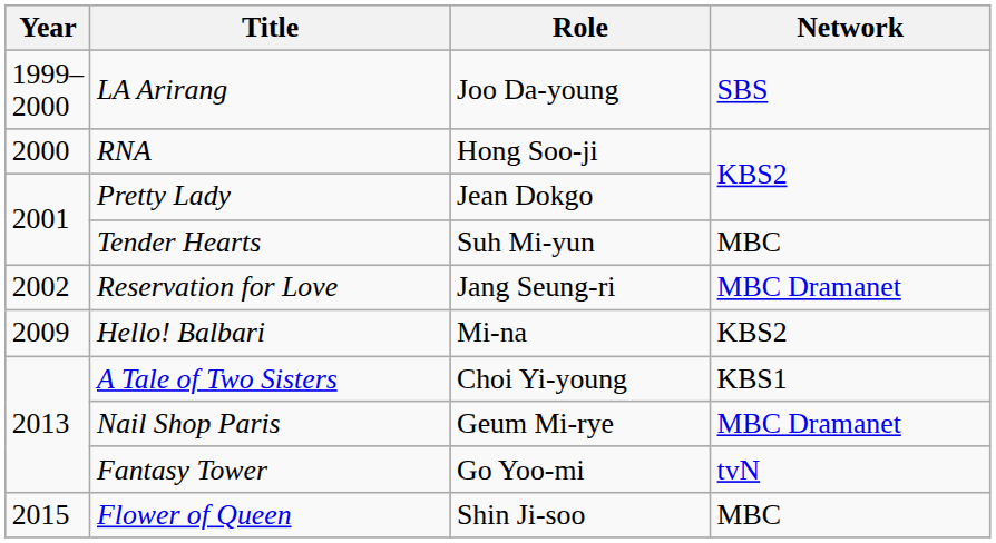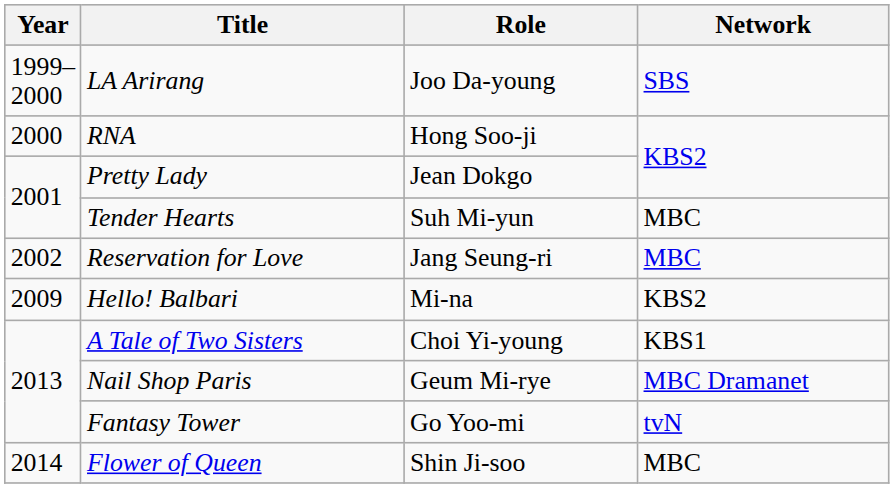 <table class="wikitable" style="width:550px">
 <tr>
 <th width=10>Year</th>
 <th>Title</th>
 <th>Role</th>
 <th>Network</th>
 </tr>
 <tr>
 <td>1999–2000</td>
 <td><em>LA Arirang</em></td>
 <td>Joo Da-young</td>
 <td><a href='#'>SBS</a></td>
 </tr>
 <tr>
 <td>2000</td>
 <td><em>RNA</em></td>
 <td>Hong Soo-ji</td>
 <td rowspan=2><a href='#'>KBS2</a></td>
 </tr>
 <tr>
 <td rowspan=2>2001</td>
 <td><em>Pretty Lady</em></td>
 <td>Jean Dokgo</td>
 </tr>
 <tr>
 <td><em>Tender Hearts</em></td>
 <td>Suh Mi-yun</td>
 <td>MBC</td>
 </tr>
 <tr>
 <td>2002</td>
 <td><em>Reservation for Love</em></td>
 <td>Jang Seung-ri</td>
-<td><a href='#'>MBC Dramanet</a></td>
+<td><a href='#'>MBC</a></td>
 </tr>
 <tr>
 <td>2009</td>
 <td><em>Hello! Balbari</em></td>
 <td>Mi-na</td>
 <td>KBS2</td>
 </tr>
 <tr>
 <td rowspan=3>2013</td>
 <td><em><a href='#'>A Tale of Two Sisters</a></em></td>
 <td>Choi Yi-young</td>
 <td>KBS1</td>
 </tr>
 <tr>
 <td><em>Nail Shop Paris</em></td>
 <td>Geum Mi-rye</td>
 <td><a href='#'>MBC Dramanet</a></td>
 </tr>
 <tr>
 <td><em>Fantasy Tower</em></td>
 <td>Go Yoo-mi</td>
 <td><a href='#'>tvN</a></td>
 </tr>
 <tr>
-<td>2015</td>
+<td>2014</td>
 <td><em><a href='#'>Flower of Queen</a></em></td>
 <td>Shin Ji-soo</td>
 <td>MBC</td>
 </tr>
 </table>
